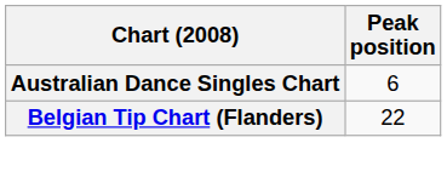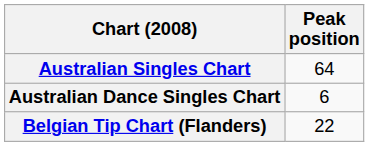 <table class="wikitable sortable plainrowheaders">
 <tr>
 <th scope="col">Chart (2008)</th>
 <th scope="col">Peak<br>position</th>
+</tr>
+<tr>
+<th scope="row"><a href='#'>Australian Singles Chart</a></th>
+<td align="center">64</td>
 </tr>
 <tr>
 <th scope="row">Australian Dance Singles Chart</th>
 <td align="center">6</td>
 </tr>
 <tr>
 <th scope="row"><a href='#'>Belgian Tip Chart</a> (Flanders)</th>
 <td align="center">22</td>
 </tr>
 </table>
